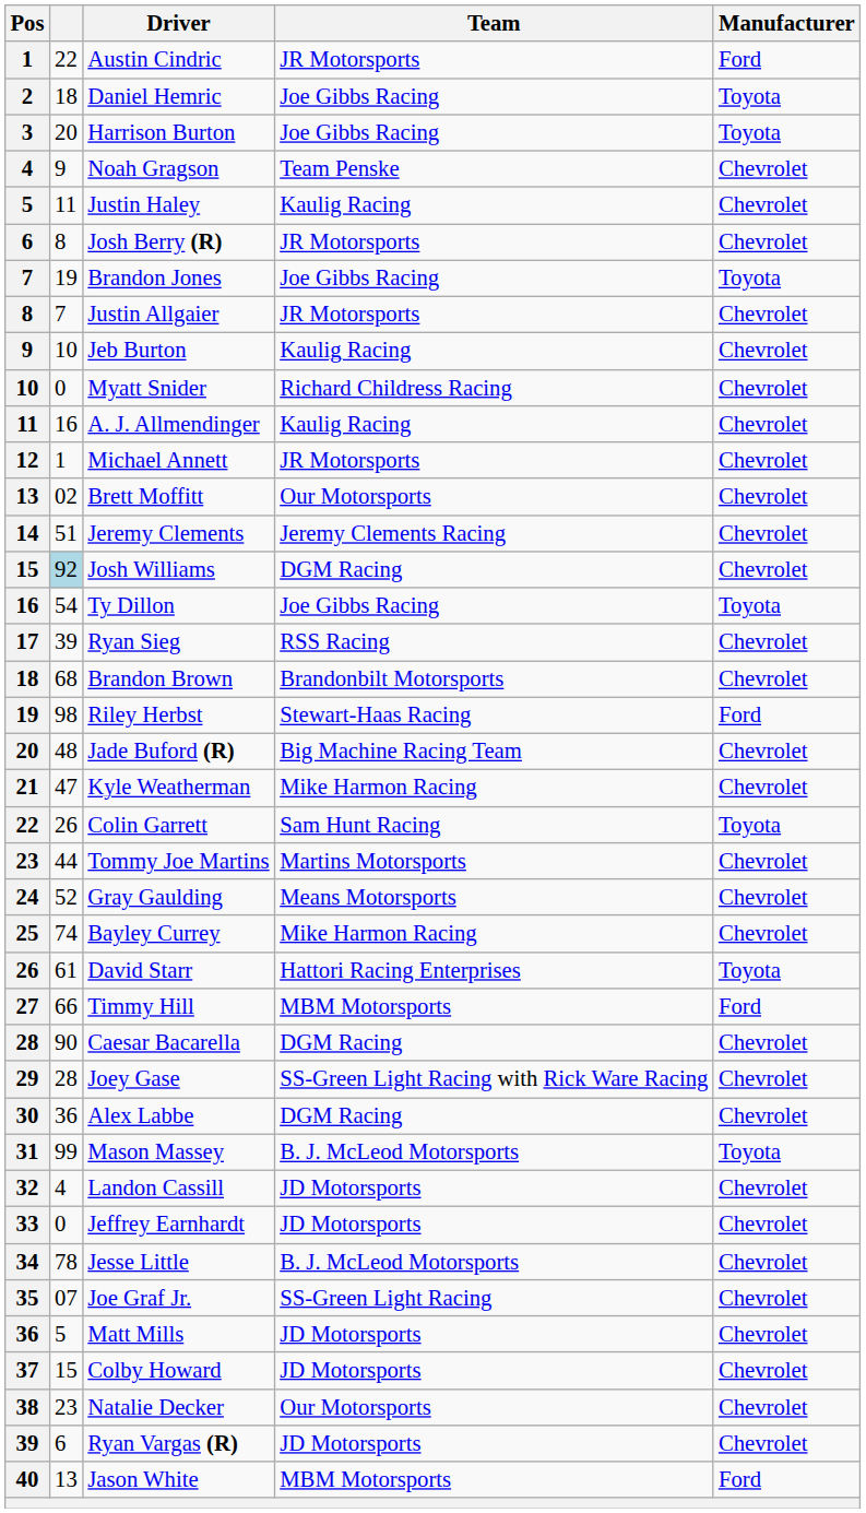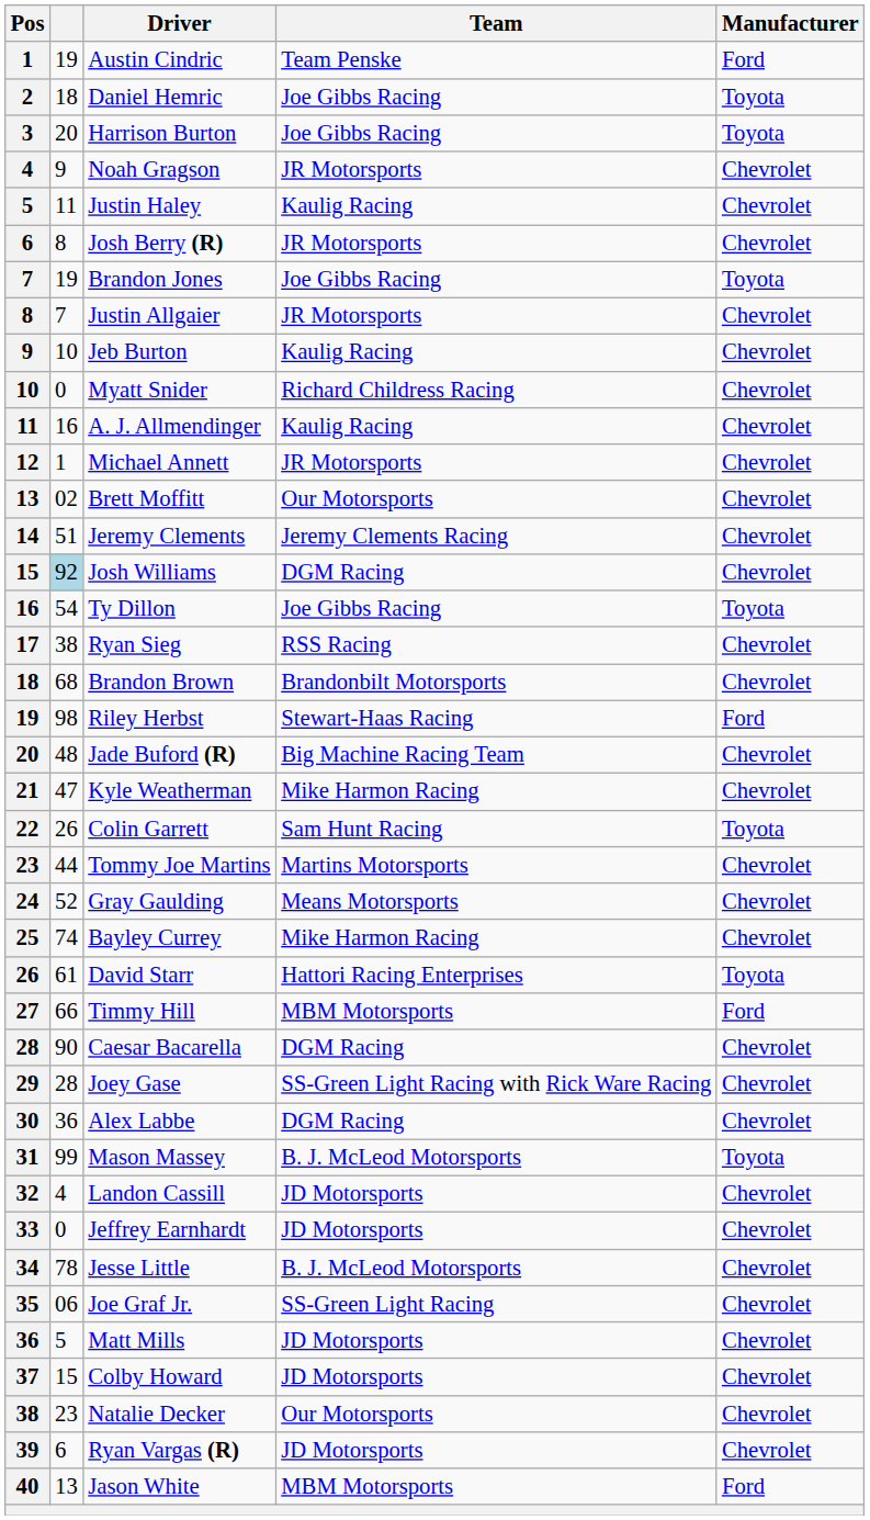 <table class="wikitable" style="font-size:98%">
 <tr>
 <th>Pos</th>
 <th></th>
 <th>Driver</th>
 <th>Team</th>
 <th>Manufacturer</th>
 </tr>
 <tr>
 <th>1</th>
-<td>22</td>
+<td>19</td>
 <td><a href='#'>Austin Cindric</a></td>
-<td><a href='#'>JR Motorsports</a></td>
+<td><a href='#'>Team Penske</a></td>
 <td><a href='#'>Ford</a></td>
 </tr>
 <tr>
 <th>2</th>
 <td>18</td>
 <td><a href='#'>Daniel Hemric</a></td>
 <td><a href='#'>Joe Gibbs Racing</a></td>
 <td><a href='#'>Toyota</a></td>
 </tr>
 <tr>
 <th>3</th>
 <td>20</td>
 <td><a href='#'>Harrison Burton</a></td>
 <td><a href='#'>Joe Gibbs Racing</a></td>
 <td><a href='#'>Toyota</a></td>
 </tr>
 <tr>
 <th>4</th>
 <td>9</td>
 <td><a href='#'>Noah Gragson</a></td>
-<td><a href='#'>Team Penske</a></td>
+<td><a href='#'>JR Motorsports</a></td>
 <td><a href='#'>Chevrolet</a></td>
 </tr>
 <tr>
 <th>5</th>
 <td>11</td>
 <td><a href='#'>Justin Haley</a></td>
 <td><a href='#'>Kaulig Racing</a></td>
 <td><a href='#'>Chevrolet</a></td>
 </tr>
 <tr>
 <th>6</th>
 <td>8</td>
 <td><a href='#'>Josh Berry</a> <strong>(R)</strong></td>
 <td><a href='#'>JR Motorsports</a></td>
 <td><a href='#'>Chevrolet</a></td>
 </tr>
 <tr>
 <th>7</th>
 <td>19</td>
 <td><a href='#'>Brandon Jones</a></td>
 <td><a href='#'>Joe Gibbs Racing</a></td>
 <td><a href='#'>Toyota</a></td>
 </tr>
 <tr>
 <th>8</th>
 <td>7</td>
 <td><a href='#'>Justin Allgaier</a></td>
 <td><a href='#'>JR Motorsports</a></td>
 <td><a href='#'>Chevrolet</a></td>
 </tr>
 <tr>
 <th>9</th>
 <td>10</td>
 <td><a href='#'>Jeb Burton</a></td>
 <td><a href='#'>Kaulig Racing</a></td>
 <td><a href='#'>Chevrolet</a></td>
 </tr>
 <tr>
 <th>10</th>
 <td>0</td>
 <td><a href='#'>Myatt Snider</a></td>
 <td><a href='#'>Richard Childress Racing</a></td>
 <td><a href='#'>Chevrolet</a></td>
 </tr>
 <tr>
 <th>11</th>
 <td>16</td>
 <td><a href='#'>A. J. Allmendinger</a></td>
 <td><a href='#'>Kaulig Racing</a></td>
 <td><a href='#'>Chevrolet</a></td>
 </tr>
 <tr>
 <th>12</th>
 <td>1</td>
 <td><a href='#'>Michael Annett</a></td>
 <td><a href='#'>JR Motorsports</a></td>
 <td><a href='#'>Chevrolet</a></td>
 </tr>
 <tr>
 <th>13</th>
 <td>02</td>
 <td><a href='#'>Brett Moffitt</a></td>
 <td><a href='#'>Our Motorsports</a></td>
 <td><a href='#'>Chevrolet</a></td>
 </tr>
 <tr>
 <th>14</th>
 <td>51</td>
 <td><a href='#'>Jeremy Clements</a></td>
 <td><a href='#'>Jeremy Clements Racing</a></td>
 <td><a href='#'>Chevrolet</a></td>
 </tr>
 <tr>
 <th>15</th>
 <td style="background: lightblue;">92</td>
 <td><a href='#'>Josh Williams</a></td>
 <td><a href='#'>DGM Racing</a></td>
 <td><a href='#'>Chevrolet</a></td>
 </tr>
 <tr>
 <th>16</th>
 <td>54</td>
 <td><a href='#'>Ty Dillon</a></td>
 <td><a href='#'>Joe Gibbs Racing</a></td>
 <td><a href='#'>Toyota</a></td>
 </tr>
 <tr>
 <th>17</th>
-<td>39</td>
+<td>38</td>
 <td><a href='#'>Ryan Sieg</a></td>
 <td><a href='#'>RSS Racing</a></td>
 <td><a href='#'>Chevrolet</a></td>
 </tr>
 <tr>
 <th>18</th>
 <td>68</td>
 <td><a href='#'>Brandon Brown</a></td>
 <td><a href='#'>Brandonbilt Motorsports</a></td>
 <td><a href='#'>Chevrolet</a></td>
 </tr>
 <tr>
 <th>19</th>
 <td>98</td>
 <td><a href='#'>Riley Herbst</a></td>
 <td><a href='#'>Stewart-Haas Racing</a></td>
 <td><a href='#'>Ford</a></td>
 </tr>
 <tr>
 <th>20</th>
 <td>48</td>
 <td><a href='#'>Jade Buford</a> <strong>(R)</strong></td>
 <td><a href='#'>Big Machine Racing Team</a></td>
 <td><a href='#'>Chevrolet</a></td>
 </tr>
 <tr>
 <th>21</th>
 <td>47</td>
 <td><a href='#'>Kyle Weatherman</a></td>
 <td><a href='#'>Mike Harmon Racing</a></td>
 <td><a href='#'>Chevrolet</a></td>
 </tr>
 <tr>
 <th>22</th>
 <td>26</td>
 <td><a href='#'>Colin Garrett</a></td>
 <td><a href='#'>Sam Hunt Racing</a></td>
 <td><a href='#'>Toyota</a></td>
 </tr>
 <tr>
 <th>23</th>
 <td>44</td>
 <td><a href='#'>Tommy Joe Martins</a></td>
 <td><a href='#'>Martins Motorsports</a></td>
 <td><a href='#'>Chevrolet</a></td>
 </tr>
 <tr>
 <th>24</th>
 <td>52</td>
 <td><a href='#'>Gray Gaulding</a></td>
 <td><a href='#'>Means Motorsports</a></td>
 <td><a href='#'>Chevrolet</a></td>
 </tr>
 <tr>
 <th>25</th>
 <td>74</td>
 <td><a href='#'>Bayley Currey</a></td>
 <td><a href='#'>Mike Harmon Racing</a></td>
 <td><a href='#'>Chevrolet</a></td>
 </tr>
 <tr>
 <th>26</th>
 <td>61</td>
 <td><a href='#'>David Starr</a></td>
 <td><a href='#'>Hattori Racing Enterprises</a></td>
 <td><a href='#'>Toyota</a></td>
 </tr>
 <tr>
 <th>27</th>
 <td>66</td>
 <td><a href='#'>Timmy Hill</a></td>
 <td><a href='#'>MBM Motorsports</a></td>
 <td><a href='#'>Ford</a></td>
 </tr>
 <tr>
 <th>28</th>
 <td>90</td>
 <td><a href='#'>Caesar Bacarella</a></td>
 <td><a href='#'>DGM Racing</a></td>
 <td><a href='#'>Chevrolet</a></td>
 </tr>
 <tr>
 <th>29</th>
 <td>28</td>
 <td><a href='#'>Joey Gase</a></td>
 <td><a href='#'>SS-Green Light Racing</a> with <a href='#'>Rick Ware Racing</a></td>
 <td><a href='#'>Chevrolet</a></td>
 </tr>
 <tr>
 <th>30</th>
 <td>36</td>
 <td><a href='#'>Alex Labbe</a></td>
 <td><a href='#'>DGM Racing</a></td>
 <td><a href='#'>Chevrolet</a></td>
 </tr>
 <tr>
 <th>31</th>
 <td>99</td>
 <td><a href='#'>Mason Massey</a></td>
 <td><a href='#'>B. J. McLeod Motorsports</a></td>
 <td><a href='#'>Toyota</a></td>
 </tr>
 <tr>
 <th>32</th>
 <td>4</td>
 <td><a href='#'>Landon Cassill</a></td>
 <td><a href='#'>JD Motorsports</a></td>
 <td><a href='#'>Chevrolet</a></td>
 </tr>
 <tr>
 <th>33</th>
 <td>0</td>
 <td><a href='#'>Jeffrey Earnhardt</a></td>
 <td><a href='#'>JD Motorsports</a></td>
 <td><a href='#'>Chevrolet</a></td>
 </tr>
 <tr>
 <th>34</th>
 <td>78</td>
 <td><a href='#'>Jesse Little</a></td>
 <td><a href='#'>B. J. McLeod Motorsports</a></td>
 <td><a href='#'>Chevrolet</a></td>
 </tr>
 <tr>
 <th>35</th>
-<td>07</td>
+<td>06</td>
 <td><a href='#'>Joe Graf Jr.</a></td>
 <td><a href='#'>SS-Green Light Racing</a></td>
 <td><a href='#'>Chevrolet</a></td>
 </tr>
 <tr>
 <th>36</th>
 <td>5</td>
 <td><a href='#'>Matt Mills</a></td>
 <td><a href='#'>JD Motorsports</a></td>
 <td><a href='#'>Chevrolet</a></td>
 </tr>
 <tr>
 <th>37</th>
 <td>15</td>
 <td><a href='#'>Colby Howard</a></td>
 <td><a href='#'>JD Motorsports</a></td>
 <td><a href='#'>Chevrolet</a></td>
 </tr>
 <tr>
 <th>38</th>
 <td>23</td>
 <td><a href='#'>Natalie Decker</a></td>
 <td><a href='#'>Our Motorsports</a></td>
 <td><a href='#'>Chevrolet</a></td>
 </tr>
 <tr>
 <th>39</th>
 <td>6</td>
 <td><a href='#'>Ryan Vargas</a> <strong>(R)</strong></td>
 <td><a href='#'>JD Motorsports</a></td>
 <td><a href='#'>Chevrolet</a></td>
 </tr>
 <tr>
 <th>40</th>
 <td>13</td>
 <td><a href='#'>Jason White</a></td>
 <td><a href='#'>MBM Motorsports</a></td>
 <td><a href='#'>Ford</a></td>
 </tr>
 <tr>
 <th colspan="6"></th>
 </tr>
 <tr>
 </tr>
 </table>
